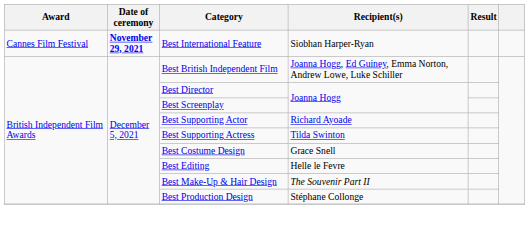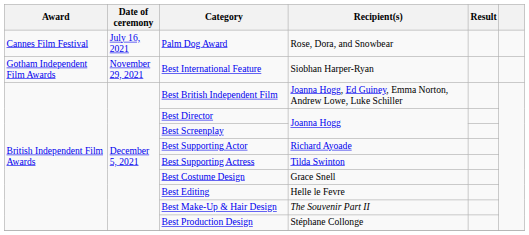 <table class="wikitable plainrowheaders sortable">
 <tr>
 <th scope="col" style="width:20%;">Award</th>
 <th scope="col" style="width:10%;">Date of ceremony</th>
 <th scope="col" style="width:25%;">Category</th>
 <th scope="col" style="width:35%;">Recipient(s)</th>
 <th scope="col" style="width:5%;">Result</th>
 <th scope="col" style="width:10%;" class="unsortable"></th>
 </tr>
 <tr>
 <td><a href='#'>Cannes Film Festival</a></td>
-<td><strong><a href='#'>November 29, 2021</a></strong></td>
+<td><a href='#'>July 16, 2021</a></td>
+<td><a href='#'>Palm Dog Award</a></td>
+<td>Rose, Dora, and Snowbear</td>
+<td></td>
+<td></td>
+</tr>
+<tr>
+<td><a href='#'>Gotham Independent Film Awards</a></td>
+<td><a href='#'>November 29, 2021</a></td>
 <td><a href='#'>Best International Feature</a></td>
 <td>Siobhan Harper-Ryan</td>
 <td></td>
 <td></td>
 </tr>
 <tr>
 <td rowspan="9"><a href='#'>British Independent Film Awards</a></td>
 <td rowspan="9"><a href='#'>December 5, 2021</a></td>
 <td><a href='#'>Best British Independent Film</a></td>
 <td><a href='#'>Joanna Hogg</a>, <a href='#'>Ed Guiney</a>, Emma Norton, Andrew Lowe, Luke Schiller</td>
 <td></td>
 <td rowspan="9"></td>
 </tr>
 <tr>
 <td><a href='#'>Best Director</a></td>
 <td rowspan="2"><a href='#'>Joanna Hogg</a></td>
 <td></td>
 </tr>
 <tr>
 <td><a href='#'>Best Screenplay</a></td>
 <td></td>
 </tr>
 <tr>
 <td><a href='#'>Best Supporting Actor</a></td>
 <td><a href='#'>Richard Ayoade</a></td>
 <td></td>
 </tr>
 <tr>
 <td><a href='#'>Best Supporting Actress</a></td>
 <td><a href='#'>Tilda Swinton</a></td>
 <td></td>
 </tr>
 <tr>
 <td><a href='#'>Best Costume Design</a></td>
 <td>Grace Snell</td>
 <td></td>
 </tr>
 <tr>
 <td><a href='#'>Best Editing</a></td>
 <td>Helle le Fevre</td>
 <td></td>
 </tr>
 <tr>
 <td><a href='#'>Best Make-Up & Hair Design</a></td>
 <td><em>The Souvenir Part II</em></td>
 <td></td>
 </tr>
 <tr>
 <td><a href='#'>Best Production Design</a></td>
 <td>Stéphane Collonge</td>
 <td></td>
 </tr>
 <tr>
 </tr>
 </table>
